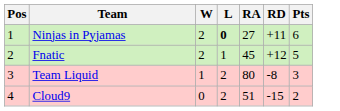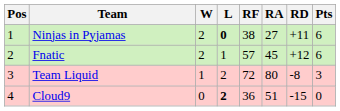 <table class="wikitable">
 <tr>
 <th width="20px">Pos</th>
 <th width="200px">Team</th>
 <th width="20px">W</th>
 <th width="20px">L</th>
+<th width="20px">RF</th>
 <th width="20px">RA</th>
 <th width="20px">RD</th>
 <th width="20px">Pts</th>
 </tr>
 <tr style="background: #D0F0C0;">
 <td>1</td>
 <td> <a href='#'>Ninjas in Pyjamas</a></td>
 <td>2</td>
 <td><strong>0</strong></td>
+<td>38</td>
 <td>27</td>
 <td>+11</td>
 <td>6</td>
 </tr>
 <tr style="background: #D0F0C0;">
 <td>2</td>
 <td> <a href='#'>Fnatic</a></td>
 <td>2</td>
 <td>1</td>
+<td>57</td>
 <td>45</td>
 <td>+12</td>
-<td>5</td>
+<td>6</td>
 </tr>
 <tr style="background: #FFCCCC;">
 <td>3</td>
 <td> <a href='#'>Team Liquid</a></td>
 <td>1</td>
 <td>2</td>
+<td>72</td>
 <td>80</td>
 <td>-8</td>
 <td>3</td>
 </tr>
 <tr style="background: #FFCCCC;">
 <td>4</td>
 <td> <a href='#'>Cloud9</a></td>
 <td>0</td>
-<td>2</td>
+<td><strong>2</strong></td>
+<td>36</td>
 <td>51</td>
 <td>-15</td>
-<td>2</td>
+<td>0</td>
 </tr>
 </table>
